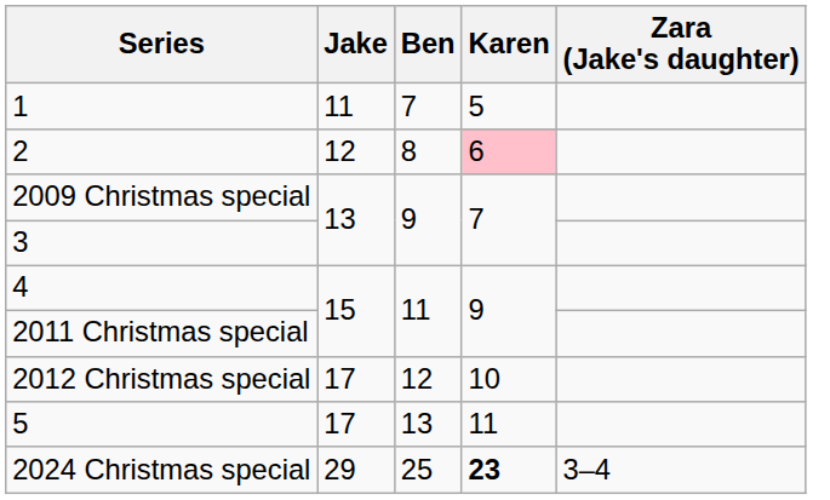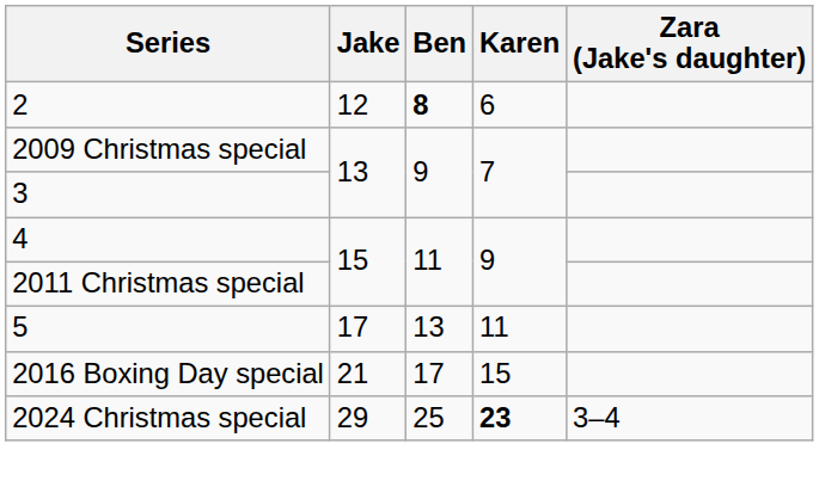 <table class="wikitable">
 <tr>
 <th>Series</th>
 <th>Jake</th>
 <th>Ben</th>
 <th>Karen</th>
 <th>Zara<br>(Jake's daughter)</th>
 </tr>
 <tr>
-<td>1</td>
-<td>11</td>
-<td>7</td>
-<td>5</td>
-<td></td>
-</tr>
-<tr>
 <td>2</td>
 <td>12</td>
-<td>8</td>
-<td style="background: pink;">6</td>
+<td><strong>8</strong></td>
+<td>6</td>
 <td></td>
 </tr>
 <tr>
 <td>2009 Christmas special</td>
 <td rowspan="2">13</td>
 <td rowspan="2">9</td>
 <td rowspan="2">7</td>
 <td></td>
 </tr>
 <tr>
 <td>3</td>
 <td></td>
 </tr>
 <tr>
 <td>4</td>
 <td rowspan="2">15</td>
 <td rowspan="2">11</td>
 <td rowspan="2">9</td>
 <td></td>
 </tr>
 <tr>
 <td>2011 Christmas special</td>
 <td></td>
 </tr>
 <tr>
-<td>2012 Christmas special</td>
-<td>17</td>
-<td>12</td>
-<td>10</td>
-<td></td>
-</tr>
-<tr>
 <td>5</td>
 <td>17</td>
 <td>13</td>
 <td>11</td>
+<td></td>
+</tr>
+<tr>
+<td>2016 Boxing Day special</td>
+<td>21</td>
+<td>17</td>
+<td>15</td>
 <td></td>
 </tr>
 <tr>
 <td>2024 Christmas special</td>
 <td>29</td>
 <td>25</td>
 <td><strong>23</strong></td>
 <td>3–4</td>
 </tr>
 </table>
